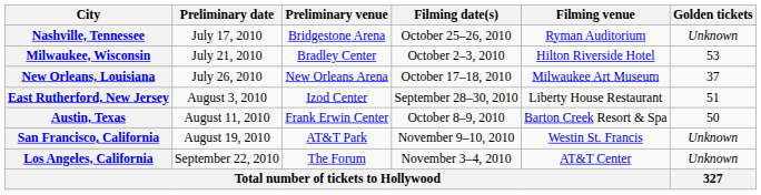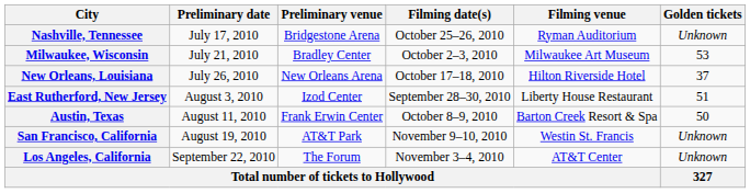 <table class="wikitable sortable" style=" text-align:center">
 <tr>
 <th scope="col">City</th>
 <th scope="col">Preliminary date</th>
 <th scope="col" class="unsortable">Preliminary venue</th>
 <th scope="col">Filming date(s)</th>
 <th scope="col" class="unsortable">Filming venue</th>
 <th scope="col">Golden tickets</th>
 </tr>
 <tr>
 <th scope="row"><a href='#'>Nashville, Tennessee</a></th>
 <td>July 17, 2010</td>
 <td><a href='#'>Bridgestone Arena</a></td>
 <td>October 25–26, 2010</td>
 <td><a href='#'>Ryman Auditorium</a></td>
 <td style="text-align:center;"><em>Unknown</em></td>
 </tr>
 <tr>
 <th scope="row"><a href='#'>Milwaukee, Wisconsin</a></th>
 <td>July 21, 2010</td>
 <td><a href='#'>Bradley Center</a></td>
 <td>October 2–3, 2010</td>
-<td><a href='#'>Hilton Riverside Hotel</a></td>
+<td><a href='#'>Milwaukee Art Museum</a></td>
 <td>53</td>
 </tr>
 <tr>
 <th scope="row"><a href='#'>New Orleans, Louisiana</a></th>
 <td>July 26, 2010</td>
 <td><a href='#'>New Orleans Arena</a></td>
 <td>October 17–18, 2010</td>
-<td><a href='#'>Milwaukee Art Museum</a></td>
+<td><a href='#'>Hilton Riverside Hotel</a></td>
 <td>37</td>
 </tr>
 <tr>
 <th scope="row"><a href='#'>East Rutherford, New Jersey</a></th>
 <td>August 3, 2010</td>
 <td><a href='#'>Izod Center</a></td>
 <td>September 28–30, 2010</td>
 <td>Liberty House Restaurant</td>
 <td>51</td>
 </tr>
 <tr>
 <th scope="row"><a href='#'>Austin, Texas</a></th>
 <td>August 11, 2010</td>
 <td><a href='#'>Frank Erwin Center</a></td>
 <td>October 8–9, 2010</td>
 <td><a href='#'>Barton Creek</a> Resort & Spa</td>
 <td>50</td>
 </tr>
 <tr>
 <th scope="row"><a href='#'>San Francisco, California</a></th>
 <td>August 19, 2010</td>
 <td><a href='#'>AT&T Park</a></td>
 <td>November 9–10, 2010</td>
 <td><a href='#'>Westin St. Francis</a></td>
 <td><em>Unknown</em></td>
 </tr>
 <tr>
 <th scope="row"><a href='#'>Los Angeles, California</a></th>
 <td>September 22, 2010</td>
 <td><a href='#'>The Forum</a></td>
 <td>November 3–4, 2010</td>
 <td><a href='#'>AT&T Center</a></td>
 <td><em>Unknown</em></td>
 </tr>
 <tr>
 <th colspan="5">Total number of tickets to Hollywood</th>
 <th>327</th>
 </tr>
 </table>
